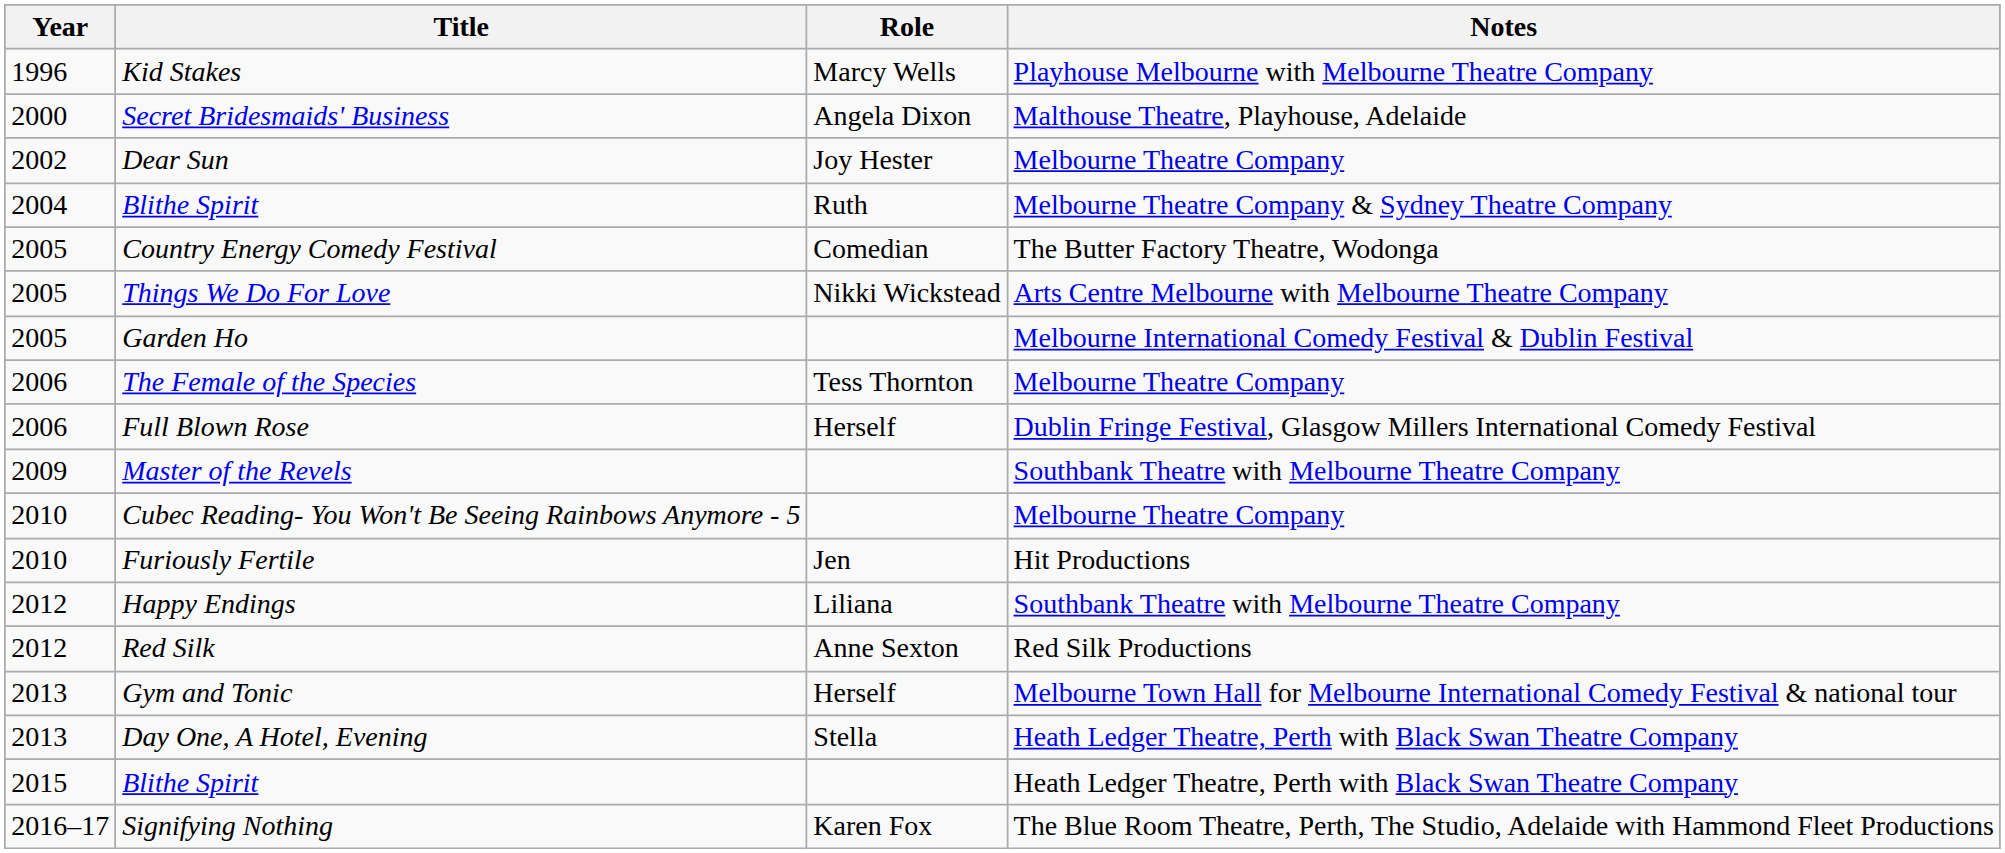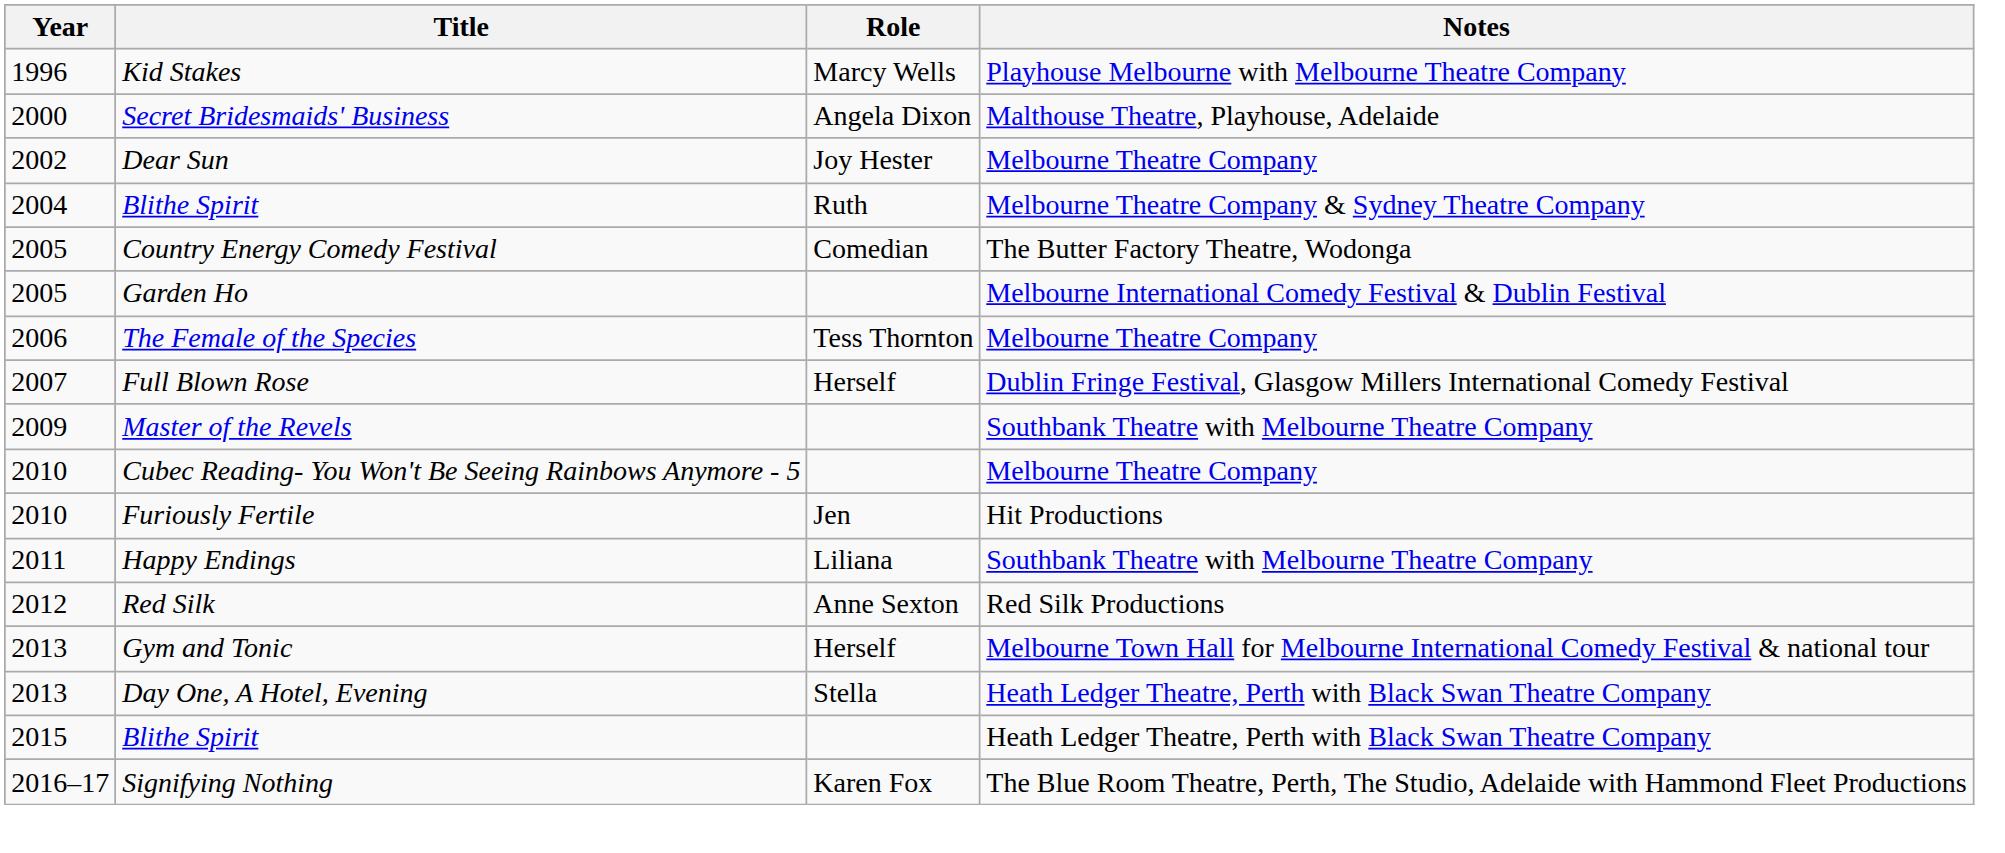 <table class="wikitable">
 <tr>
 <th>Year</th>
 <th>Title</th>
 <th>Role</th>
 <th>Notes</th>
 </tr>
 <tr>
 <td>1996</td>
 <td><em>Kid Stakes</em></td>
 <td>Marcy Wells</td>
 <td><a href='#'>Playhouse Melbourne</a> with <a href='#'>Melbourne Theatre Company</a></td>
 </tr>
 <tr>
 <td>2000</td>
 <td><em><a href='#'>Secret Bridesmaids' Business</a></em></td>
 <td>Angela Dixon</td>
 <td><a href='#'>Malthouse Theatre</a>, Playhouse, Adelaide</td>
 </tr>
 <tr>
 <td>2002</td>
 <td><em>Dear Sun</em></td>
 <td>Joy Hester</td>
 <td><a href='#'>Melbourne Theatre Company</a></td>
 </tr>
 <tr>
 <td>2004</td>
 <td><em><a href='#'>Blithe Spirit</a></em></td>
 <td>Ruth</td>
 <td><a href='#'>Melbourne Theatre Company</a> & <a href='#'>Sydney Theatre Company</a></td>
 </tr>
 <tr>
 <td>2005</td>
 <td><em>Country Energy Comedy Festival</em></td>
 <td>Comedian</td>
 <td>The Butter Factory Theatre, Wodonga</td>
 </tr>
 <tr>
 <td>2005</td>
-<td><em><a href='#'>Things We Do For Love</a></em></td>
-<td>Nikki Wickstead</td>
-<td><a href='#'>Arts Centre Melbourne</a> with <a href='#'>Melbourne Theatre Company</a></td>
-</tr>
-<tr>
-<td>2005</td>
 <td><em>Garden Ho</em></td>
 <td></td>
 <td><a href='#'>Melbourne International Comedy Festival</a> & <a href='#'>Dublin Festival</a></td>
 </tr>
 <tr>
 <td>2006</td>
 <td><em><a href='#'>The Female of the Species</a></em></td>
 <td>Tess Thornton</td>
 <td><a href='#'>Melbourne Theatre Company</a></td>
 </tr>
 <tr>
-<td>2006</td>
+<td>2007</td>
 <td><em>Full Blown Rose</em></td>
 <td>Herself</td>
 <td><a href='#'>Dublin Fringe Festival</a>, Glasgow Millers International Comedy Festival</td>
 </tr>
 <tr>
 <td>2009</td>
 <td><em><a href='#'>Master of the Revels</a></em></td>
 <td></td>
 <td><a href='#'>Southbank Theatre</a> with <a href='#'>Melbourne Theatre Company</a></td>
 </tr>
 <tr>
 <td>2010</td>
 <td><em>Cubec Reading- You Won't Be Seeing Rainbows Anymore - 5</em></td>
 <td></td>
 <td><a href='#'>Melbourne Theatre Company</a></td>
 </tr>
 <tr>
 <td>2010</td>
 <td><em>Furiously Fertile</em></td>
 <td>Jen</td>
 <td>Hit Productions</td>
 </tr>
 <tr>
-<td>2012</td>
+<td>2011</td>
 <td><em>Happy Endings</em></td>
 <td>Liliana</td>
 <td><a href='#'>Southbank Theatre</a> with <a href='#'>Melbourne Theatre Company</a></td>
 </tr>
 <tr>
 <td>2012</td>
 <td><em>Red Silk</em></td>
 <td>Anne Sexton</td>
 <td>Red Silk Productions</td>
 </tr>
 <tr>
 <td>2013</td>
 <td><em>Gym and Tonic</em></td>
 <td>Herself</td>
 <td><a href='#'>Melbourne Town Hall</a> for <a href='#'>Melbourne International Comedy Festival</a> & national tour</td>
 </tr>
 <tr>
 <td>2013</td>
 <td><em>Day One, A Hotel, Evening</em></td>
 <td>Stella</td>
 <td><a href='#'>Heath Ledger Theatre, Perth</a> with <a href='#'>Black Swan Theatre Company</a></td>
 </tr>
 <tr>
 <td>2015</td>
 <td><em><a href='#'>Blithe Spirit</a></em></td>
 <td></td>
 <td>Heath Ledger Theatre, Perth with <a href='#'>Black Swan Theatre Company</a></td>
 </tr>
 <tr>
 <td>2016–17</td>
 <td><em>Signifying Nothing</em></td>
 <td>Karen Fox</td>
 <td>The Blue Room Theatre, Perth, The Studio, Adelaide with Hammond Fleet Productions</td>
 </tr>
 </table>
